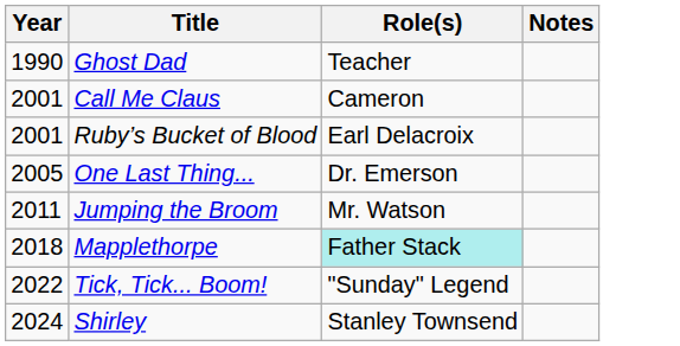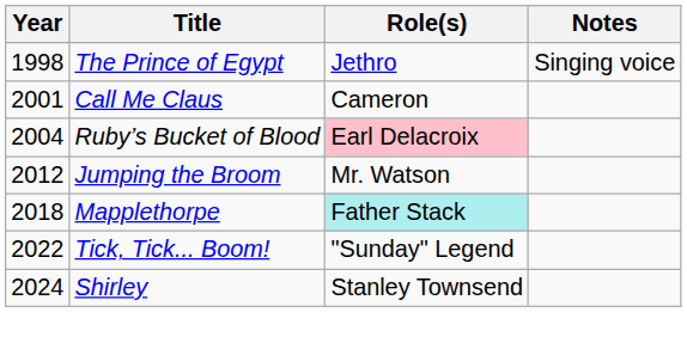 <table class="wikitable">
 <tr>
 <th>Year</th>
 <th>Title</th>
 <th>Role(s)</th>
 <th>Notes</th>
 </tr>
 <tr>
-<td>1990</td>
-<td><em><a href='#'>Ghost Dad</a></em></td>
-<td>Teacher</td>
-<td></td>
+<td>1998</td>
+<td><em><a href='#'>The Prince of Egypt</a></em></td>
+<td><a href='#'>Jethro</a></td>
+<td>Singing voice</td>
 </tr>
 <tr>
 <td>2001</td>
 <td><em><a href='#'>Call Me Claus</a></em></td>
 <td>Cameron</td>
 <td></td>
 </tr>
 <tr>
-<td>2001</td>
+<td>2004</td>
 <td><em>Ruby’s Bucket of Blood</em></td>
-<td>Earl Delacroix</td>
+<td style="background: pink;">Earl Delacroix</td>
 <td></td>
 </tr>
 <tr>
-<td>2005</td>
-<td><em><a href='#'>One Last Thing...</a></em></td>
-<td>Dr. Emerson</td>
-<td></td>
-</tr>
-<tr>
-<td>2011</td>
+<td>2012</td>
 <td><em><a href='#'>Jumping the Broom</a></em></td>
 <td>Mr. Watson</td>
 <td></td>
 </tr>
 <tr>
 <td>2018</td>
 <td><em><a href='#'>Mapplethorpe</a></em></td>
 <td style="background: paleturquoise;">Father Stack</td>
 <td></td>
 </tr>
 <tr>
 <td>2022</td>
 <td><em><a href='#'>Tick, Tick... Boom!</a></em></td>
 <td>"Sunday" Legend</td>
 <td></td>
 </tr>
 <tr>
 <td>2024</td>
 <td><em><a href='#'>Shirley</a></em></td>
 <td>Stanley Townsend</td>
 <td></td>
 </tr>
 </table>
